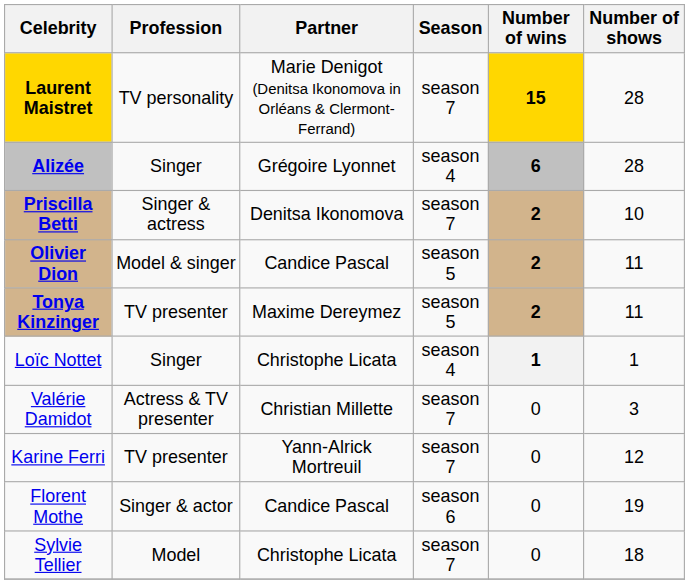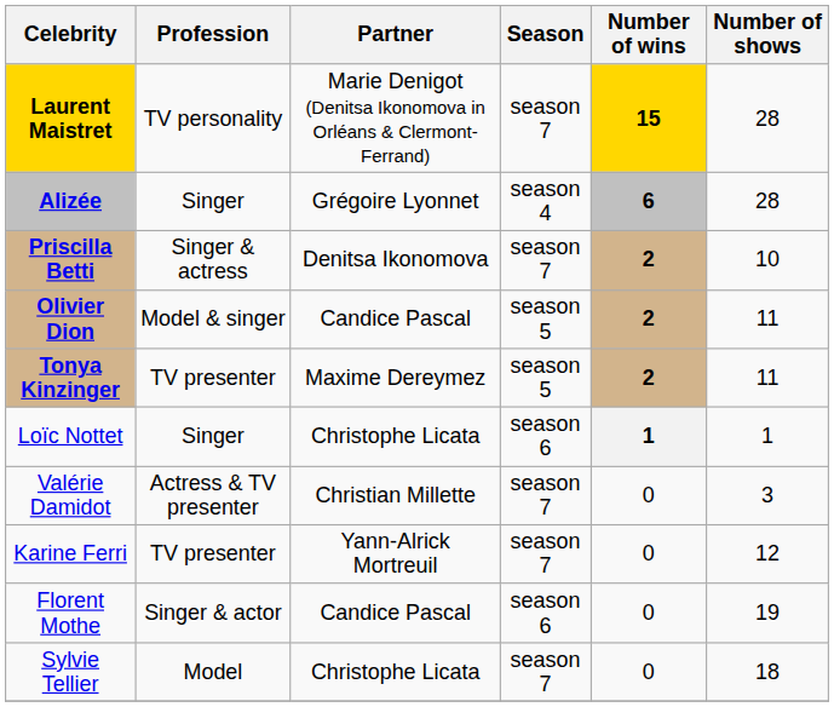 <table class="wikitable sortable" style="text-align:center">
 <tr>
 <th>Celebrity</th>
 <th class="unsortable">Profession</th>
 <th>Partner</th>
 <th>Season</th>
 <th>Number of wins</th>
 <th>Number of shows</th>
 </tr>
 <tr>
 <th style="background:gold;">Laurent Maistret</th>
 <td>TV personality</td>
 <td>Marie Denigot<br><small>(Denitsa Ikonomova in Orléans & Clermont-Ferrand)</small></td>
 <td>season 7</td>
 <th style="background:gold;">15</th>
 <td>28</td>
 </tr>
 <tr>
 <th style="background:silver;"><a href='#'>Alizée</a></th>
 <td>Singer</td>
 <td>Grégoire Lyonnet</td>
 <td>season 4</td>
 <th style="background:silver;">6</th>
 <td>28</td>
 </tr>
 <tr>
 <th style="background:tan;"><a href='#'>Priscilla Betti</a></th>
 <td>Singer & actress</td>
 <td>Denitsa Ikonomova</td>
 <td>season 7</td>
 <th style="background:tan;">2</th>
 <td>10</td>
 </tr>
 <tr>
 <th style="background:tan;"><a href='#'>Olivier Dion</a></th>
 <td>Model & singer</td>
 <td>Candice Pascal</td>
 <td>season 5</td>
 <th style="background:tan;">2</th>
 <td>11</td>
 </tr>
 <tr>
 <th style="background:tan;"><a href='#'>Tonya Kinzinger</a></th>
 <td>TV presenter</td>
 <td>Maxime Dereymez</td>
 <td>season 5</td>
 <th style="background:tan;">2</th>
 <td>11</td>
 </tr>
 <tr>
 <td><a href='#'>Loïc Nottet</a></td>
 <td>Singer</td>
 <td>Christophe Licata</td>
-<td>season 4</td>
+<td>season 6</td>
 <th>1</th>
 <td>1</td>
 </tr>
 <tr>
 <td><a href='#'>Valérie Damidot</a></td>
 <td>Actress & TV presenter</td>
 <td>Christian Millette</td>
 <td>season 7</td>
 <td>0</td>
 <td>3</td>
 </tr>
 <tr>
 <td><a href='#'>Karine Ferri</a></td>
 <td>TV presenter</td>
 <td>Yann-Alrick Mortreuil</td>
 <td>season 7</td>
 <td>0</td>
 <td>12</td>
 </tr>
 <tr>
 <td><a href='#'>Florent Mothe</a></td>
 <td>Singer & actor</td>
 <td>Candice Pascal</td>
 <td>season 6</td>
 <td>0</td>
 <td>19</td>
 </tr>
 <tr>
 <td><a href='#'>Sylvie Tellier</a></td>
 <td>Model</td>
 <td>Christophe Licata</td>
 <td>season 7</td>
 <td>0</td>
 <td>18</td>
 </tr>
 <tr>
 </tr>
 </table>
